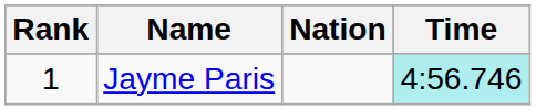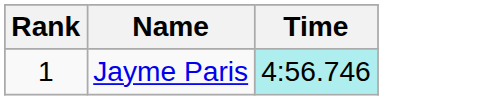 <table class="wikitable" style="text-align:center">
 <tr>
 <th>Rank</th>
 <th>Name</th>
-<th>Nation</th>
 <th>Time</th>
 </tr>
 <tr>
 <td>1</td>
 <td align=left><a href='#'>Jayme Paris</a></td>
-<td align=left></td>
 <td style="background: paleturquoise;">4:56.746</td>
 </tr>
 </table>
